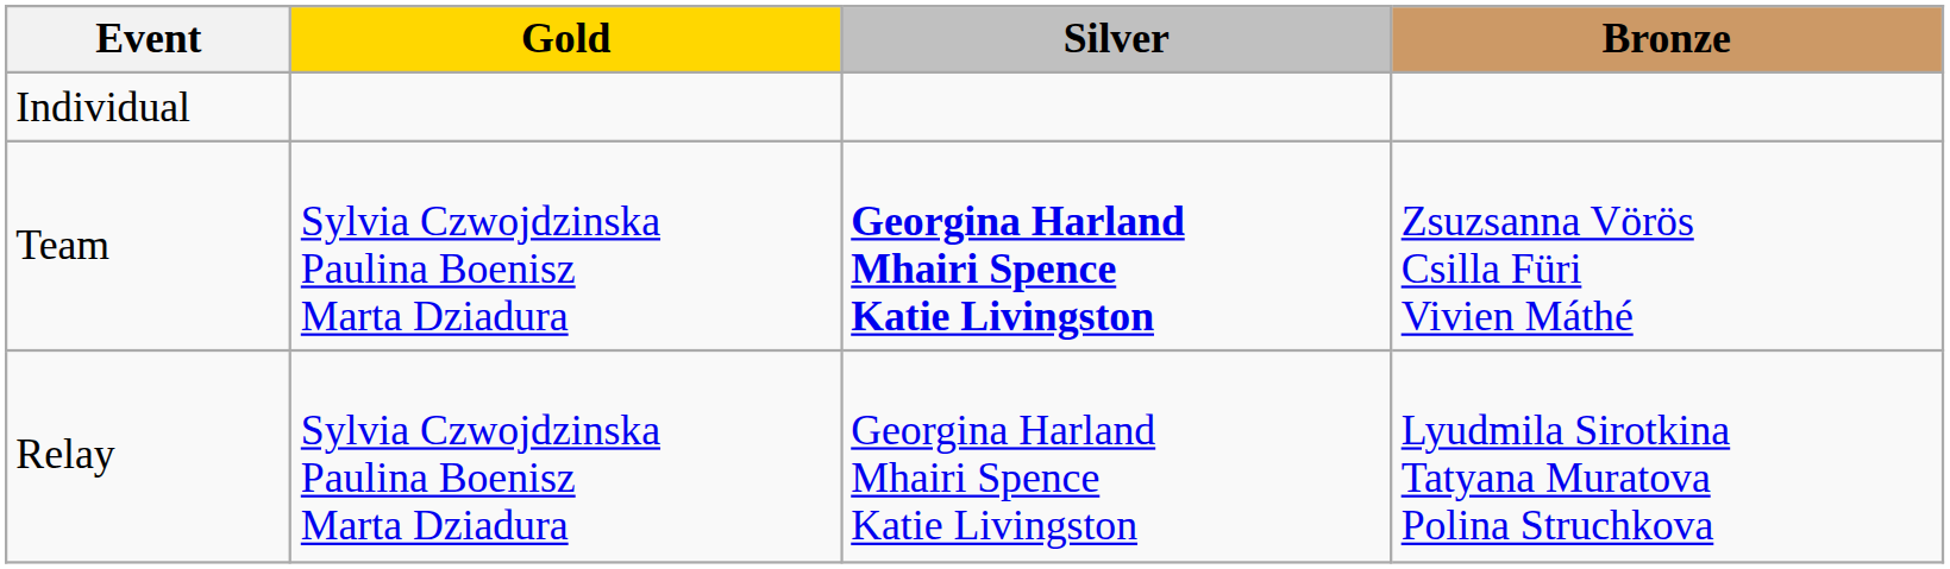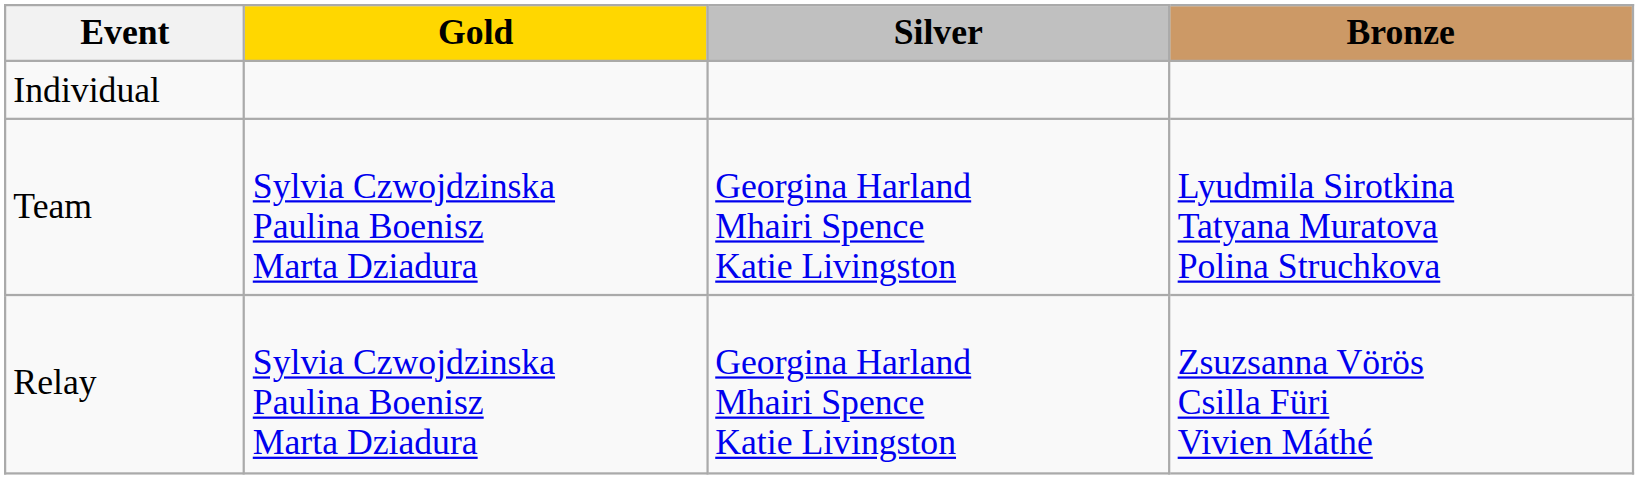 <table class="wikitable">
 <tr>
 <th width="100">Event</th>
 <th style="background-color:gold;" width="200"> Gold</th>
 <th style="background-color:silver;" width="200">Silver</th>
 <th style="background-color:#CC9966;" width="200"> Bronze</th>
 </tr>
 <tr>
 <td>Individual</td>
 <td></td>
 <td></td>
 <td></td>
 </tr>
 <tr>
 <td>Team</td>
 <td> <br> <a href='#'>Sylvia Czwojdzinska</a> <br> <a href='#'>Paulina Boenisz</a><br> <a href='#'>Marta Dziadura</a></td>
-<td><strong> <br> <a href='#'>Georgina Harland</a> <br> <a href='#'>Mhairi Spence</a><br> <a href='#'>Katie Livingston</a></strong></td>
-<td> <br> <a href='#'>Zsuzsanna Vörös</a> <br> <a href='#'>Csilla Füri</a><br> <a href='#'>Vivien Máthé</a></td>
+<td> <br> <a href='#'>Georgina Harland</a> <br> <a href='#'>Mhairi Spence</a><br> <a href='#'>Katie Livingston</a></td>
+<td> <br> <a href='#'>Lyudmila Sirotkina</a> <br> <a href='#'>Tatyana Muratova</a><br> <a href='#'>Polina Struchkova</a></td>
 </tr>
 <tr>
 <td>Relay</td>
 <td> <br> <a href='#'>Sylvia Czwojdzinska</a> <br> <a href='#'>Paulina Boenisz</a><br> <a href='#'>Marta Dziadura</a></td>
 <td> <br> <a href='#'>Georgina Harland</a> <br> <a href='#'>Mhairi Spence</a><br> <a href='#'>Katie Livingston</a></td>
-<td> <br> <a href='#'>Lyudmila Sirotkina</a> <br> <a href='#'>Tatyana Muratova</a><br> <a href='#'>Polina Struchkova</a></td>
+<td> <br> <a href='#'>Zsuzsanna Vörös</a> <br> <a href='#'>Csilla Füri</a><br> <a href='#'>Vivien Máthé</a></td>
 </tr>
 </table>
